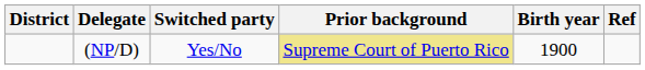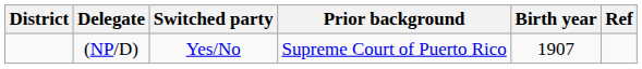 <table class="sortable wikitable" style="text-align:center">
 <tr>
 <th>District</th>
 <th>Delegate</th>
 <th>Switched party</th>
 <th>Prior background</th>
 <th>Birth year</th>
 <th class=unsortable>Ref</th>
 </tr>
 <tr>
 <td></td>
 <td> (<a href='#'>NP</a>/D)</td>
 <td><a href='#'>Yes/No</a></td>
-<td style="background: khaki;"><a href='#'>Supreme Court of Puerto Rico</a></td>
-<td>1900</td>
+<td><a href='#'>Supreme Court of Puerto Rico</a></td>
+<td>1907</td>
 <td></td>
 </tr>
 </table>
